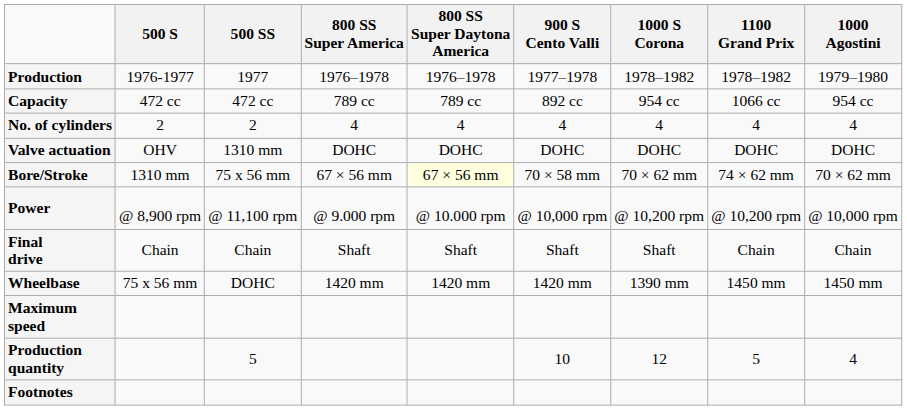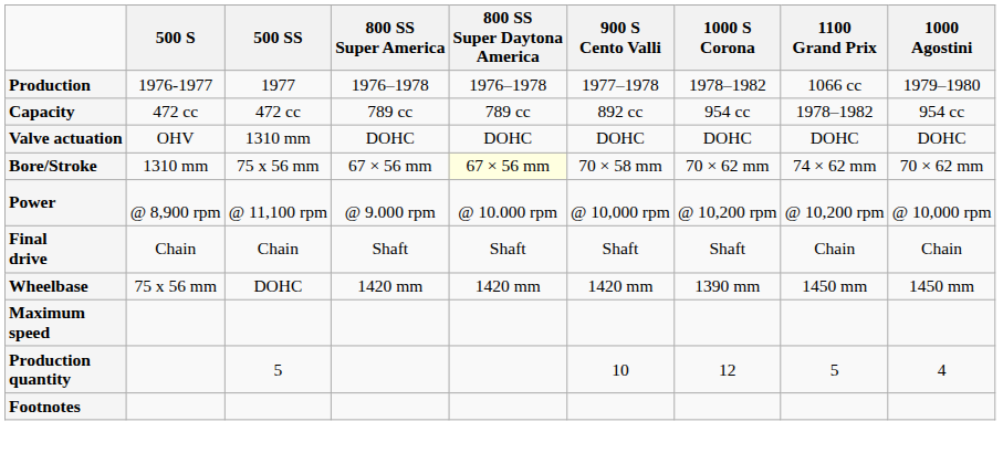 <table class="wikitable">
 <tr>
 <td></td>
 <th>500 S</th>
 <th>500 SS</th>
 <th>800 SS <br>Super America</th>
 <th>800 SS<br>Super Daytona <br>America</th>
 <th>900 S<br>Cento Valli</th>
 <th>1000 S <br>Corona</th>
 <th>1100 <br>Grand Prix</th>
 <th>1000 <br>Agostini</th>
 </tr>
 <tr align="center">
 <td align="left" style="background:#F5F5F5"><strong>Production</strong></td>
 <td>1976-1977</td>
 <td>1977</td>
 <td>1976–1978</td>
 <td>1976–1978</td>
 <td>1977–1978</td>
 <td>1978–1982</td>
-<td>1978–1982</td>
+<td>1066 cc</td>
 <td>1979–1980</td>
 </tr>
 <tr align="center">
 <td align="left" style="background:#F5F5F5"><strong>Capacity</strong></td>
 <td>472 cc</td>
 <td>472 cc</td>
 <td>789 cc</td>
 <td>789 cc</td>
 <td>892 cc</td>
 <td>954 cc</td>
-<td>1066 cc</td>
+<td>1978–1982</td>
 <td>954 cc</td>
-</tr>
-<tr align="center">
-<td align="left" style="background:#F5F5F5"><strong>No. of cylinders</strong></td>
-<td>2</td>
-<td>2</td>
-<td>4</td>
-<td>4</td>
-<td>4</td>
-<td>4</td>
-<td>4</td>
-<td>4</td>
 </tr>
 <tr align="center">
 <td align="left" style="background:#F5F5F5"><strong>Valve actuation</strong></td>
 <td>OHV</td>
 <td>1310 mm</td>
 <td>DOHC</td>
 <td>DOHC</td>
 <td>DOHC</td>
 <td>DOHC</td>
 <td>DOHC</td>
 <td>DOHC</td>
 </tr>
 <tr align="center">
 <td align="left" style="background:#F5F5F5"><strong>Bore/Stroke</strong></td>
 <td>1310 mm</td>
 <td>75 x 56 mm</td>
 <td>67 × 56 mm</td>
 <td style="background: lightyellow;">67 × 56 mm</td>
 <td>70 × 58 mm</td>
 <td>70 × 62 mm</td>
 <td>74 × 62 mm</td>
 <td>70 × 62 mm</td>
 </tr>
 <tr align="center">
 <td align="left" style="background:#F5F5F5"><strong>Power</strong></td>
 <td> <br>@ 8,900 rpm</td>
 <td> <br>@ 11,100 rpm</td>
 <td> <br>@ 9.000 rpm</td>
 <td> <br>@ 10.000 rpm</td>
 <td><br>@ 10,000 rpm</td>
 <td><br>@ 10,200 rpm</td>
 <td><br>@ 10,200 rpm</td>
 <td><br>@ 10,000 rpm</td>
 </tr>
 <tr align="center">
 <td align="left" style="background:#F5F5F5"><strong>Final<br>drive</strong></td>
 <td>Chain</td>
 <td>Chain</td>
 <td>Shaft</td>
 <td>Shaft</td>
 <td>Shaft</td>
 <td>Shaft</td>
 <td>Chain</td>
 <td>Chain</td>
 </tr>
 <tr align="center">
 <td align="left" style="background:#F5F5F5"><strong>Wheelbase</strong></td>
 <td>75 x 56 mm</td>
 <td>DOHC</td>
 <td>1420 mm</td>
 <td>1420 mm</td>
 <td>1420 mm</td>
 <td>1390 mm</td>
 <td>1450 mm</td>
 <td>1450 mm</td>
 </tr>
 <tr align="center">
 <td align="left" style="background:#F5F5F5"><strong>Maximum<br>speed</strong></td>
 <td></td>
 <td></td>
 <td></td>
 <td></td>
 <td></td>
 <td></td>
 <td></td>
 <td></td>
 </tr>
 <tr align="center">
 <td align="left" style="background:#F5F5F5"><strong>Production<br>quantity</strong></td>
 <td></td>
 <td>5</td>
 <td></td>
 <td></td>
 <td>10</td>
 <td>12</td>
 <td>5</td>
 <td>4</td>
 </tr>
 <tr align="center">
 <td align="left" style="background:#F5F5F5"><strong>Footnotes</strong></td>
 <td></td>
 <td></td>
 <td></td>
 <td></td>
 <td></td>
 <td></td>
 <td></td>
 <td></td>
 </tr>
 </table>
